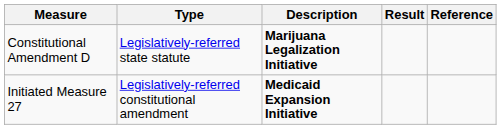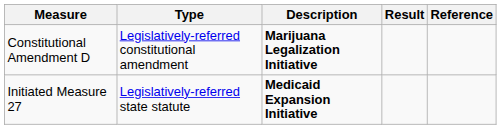 <table class="wikitable">
 <tr>
 <th>Measure</th>
 <th>Type</th>
 <th>Description</th>
 <th>Result</th>
 <th>Reference</th>
 </tr>
 <tr>
 <td>Constitutional Amendment D</td>
-<td><a href='#'>Legislatively-referred</a> state statute</td>
+<td><a href='#'>Legislatively-referred</a> constitutional amendment</td>
 <td><strong>Marijuana Legalization Initiative</strong></td>
 <td></td>
 <td></td>
 </tr>
 <tr>
 <td>Initiated Measure 27</td>
-<td><a href='#'>Legislatively-referred</a> constitutional amendment</td>
+<td><a href='#'>Legislatively-referred</a> state statute</td>
 <td><strong>Medicaid Expansion Initiative</strong></td>
 <td></td>
 <td></td>
 </tr>
 </table>
